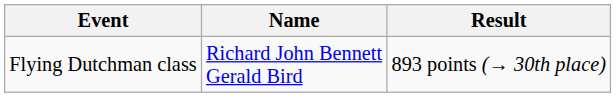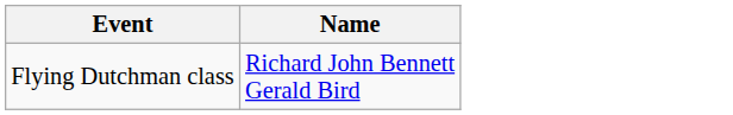 <table class="wikitable">
 <tr>
 <th>Event</th>
 <th>Name</th>
-<th>Result</th>
 </tr>
 <tr>
 <td>Flying Dutchman class</td>
 <td><a href='#'>Richard John Bennett</a><br><a href='#'>Gerald Bird</a></td>
-<td>893 points <em>(→ 30th place)</em></td>
 </tr>
 </table>
